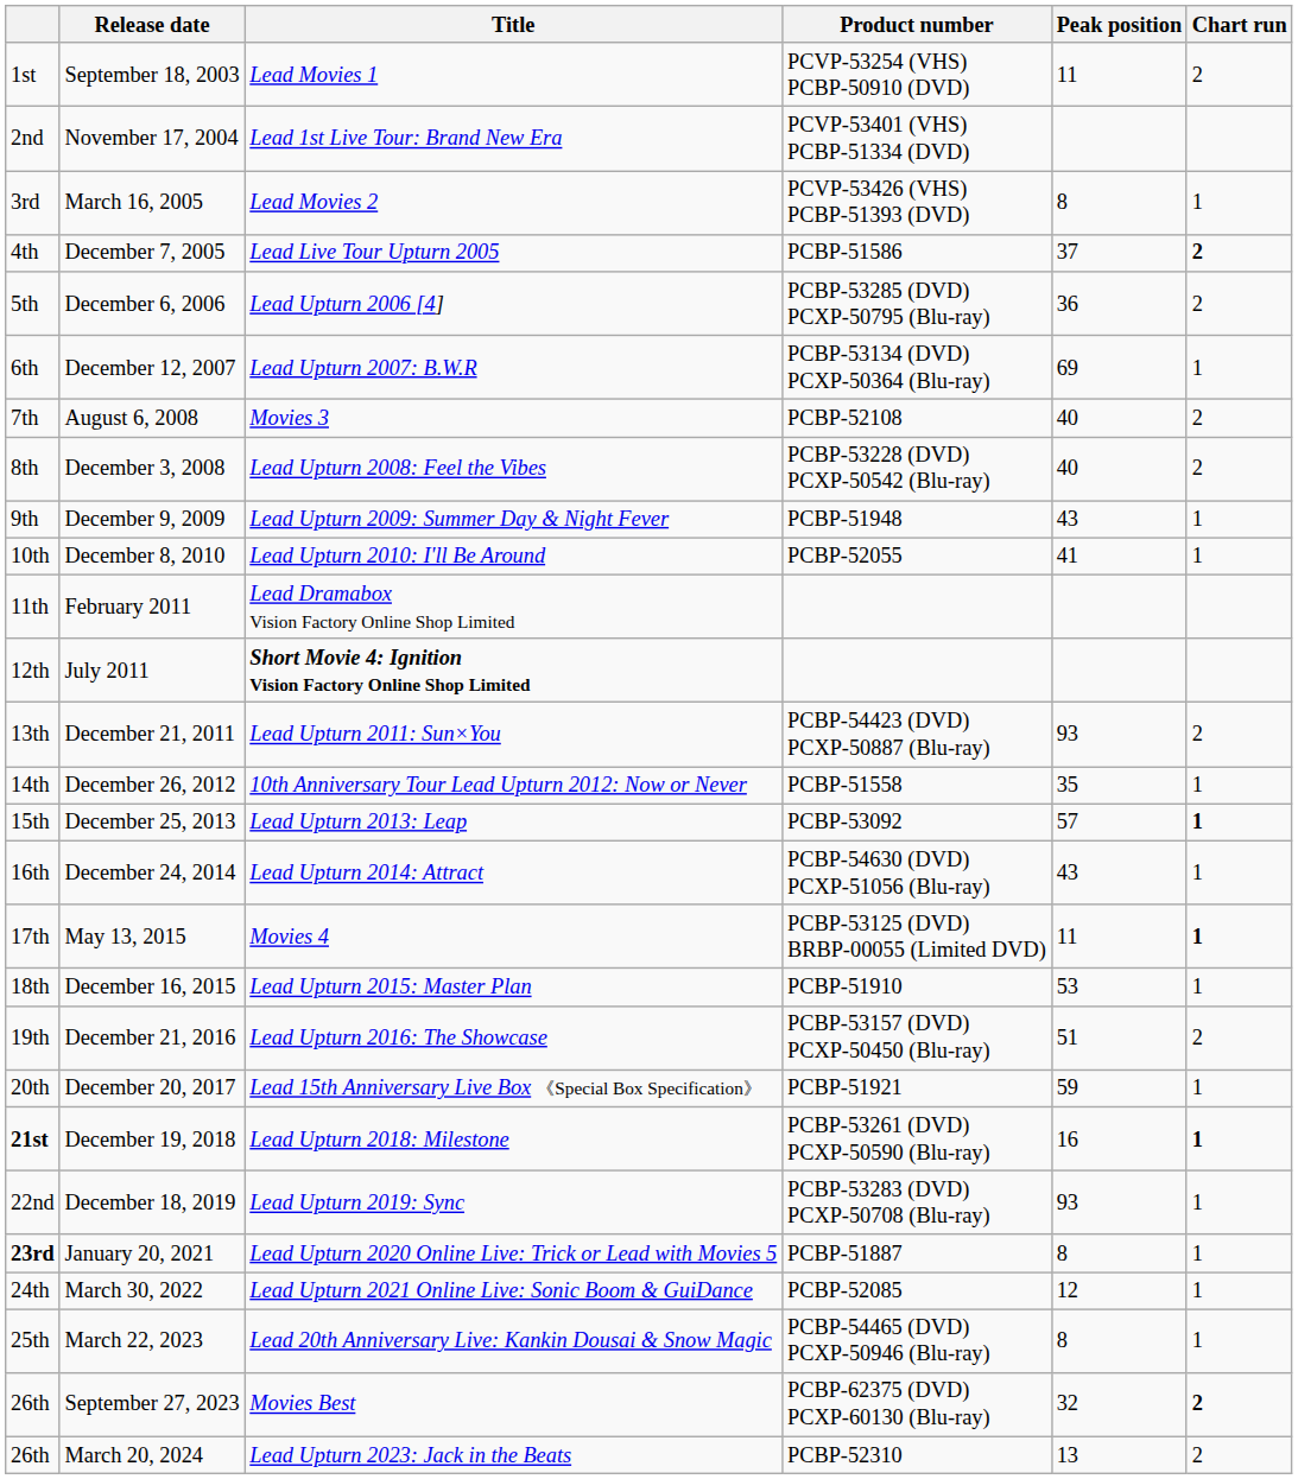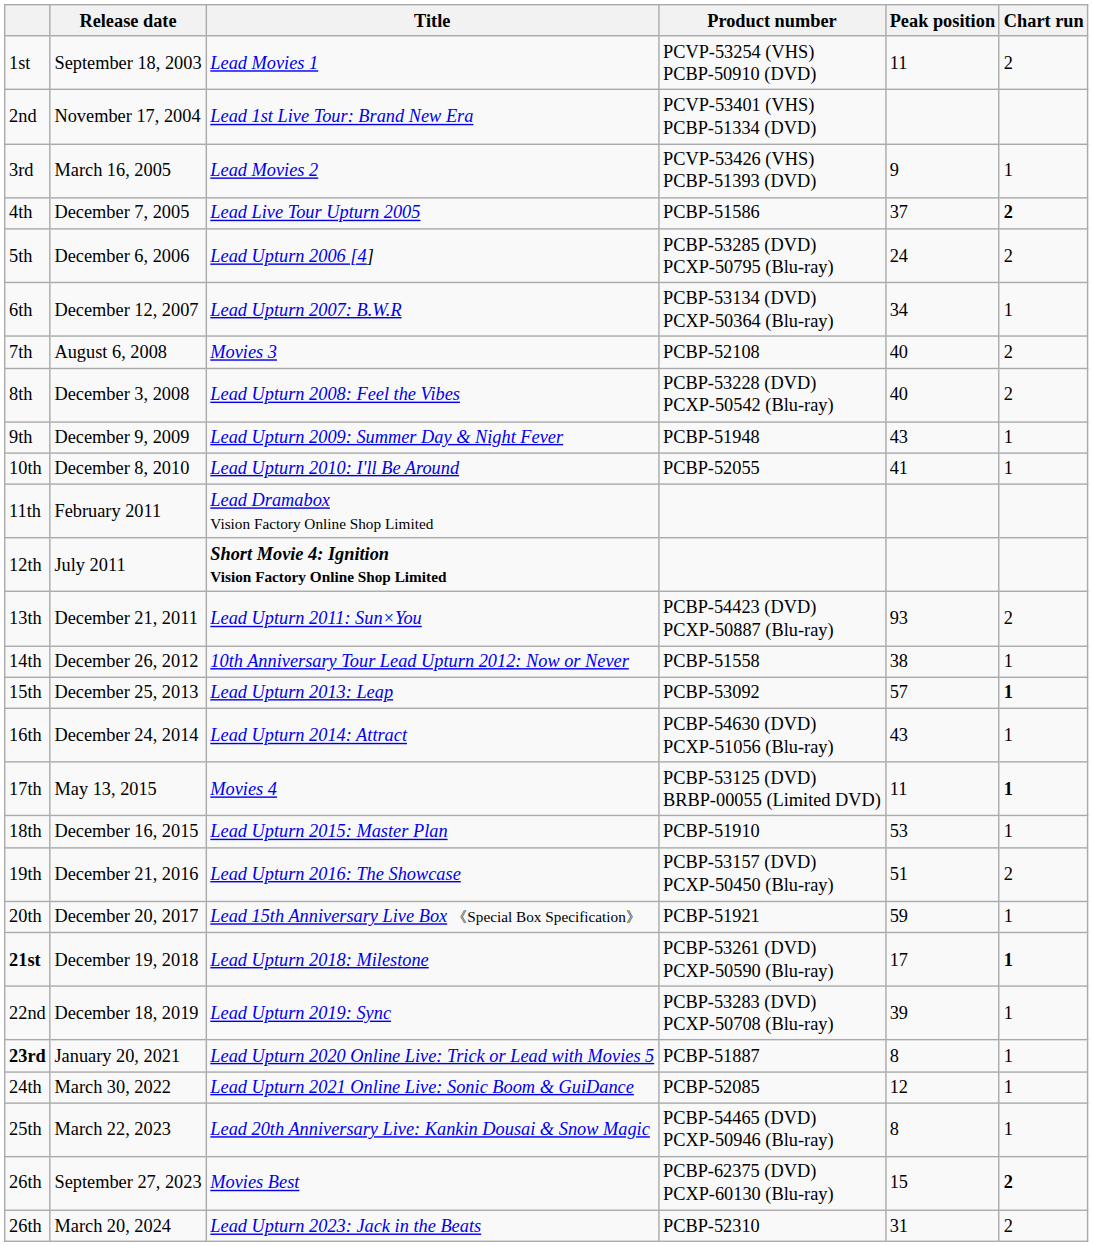 <table class="wikitable" style=font-size:small>
 <tr>
 <th> </th>
 <th>Release date</th>
 <th>Title</th>
 <th>Product number</th>
 <th>Peak position</th>
 <th>Chart run</th>
 </tr>
 <tr>
 <td>1st</td>
 <td>September 18, 2003</td>
 <td><em><a href='#'>Lead Movies 1</a></em></td>
 <td>PCVP-53254 (VHS)<br>PCBP-50910 (DVD)</td>
 <td>11</td>
 <td>2</td>
 </tr>
 <tr>
 <td>2nd</td>
 <td>November 17, 2004</td>
 <td><em><a href='#'>Lead 1st Live Tour: Brand New Era</a></em></td>
 <td>PCVP-53401 (VHS)<br>PCBP-51334 (DVD)</td>
 <td></td>
 <td></td>
 </tr>
 <tr>
 <td>3rd</td>
 <td>March 16, 2005</td>
 <td><em><a href='#'>Lead Movies 2</a></em></td>
 <td>PCVP-53426 (VHS)<br>PCBP-51393 (DVD)</td>
-<td>8</td>
+<td>9</td>
 <td>1</td>
 </tr>
 <tr>
 <td>4th</td>
 <td>December 7, 2005</td>
 <td><em><a href='#'>Lead Live Tour Upturn 2005</a></em></td>
 <td>PCBP-51586</td>
 <td>37</td>
 <td><strong>2</strong></td>
 </tr>
 <tr>
 <td>5th</td>
 <td>December 6, 2006</td>
 <td><em><a href='#'>Lead Upturn 2006 [4</a>]</em></td>
 <td>PCBP-53285 (DVD)<br>PCXP-50795 (Blu-ray)</td>
-<td>36</td>
+<td>24</td>
 <td>2</td>
 </tr>
 <tr>
 <td>6th</td>
 <td>December 12, 2007</td>
 <td><em><a href='#'>Lead Upturn 2007: B.W.R</a></em></td>
 <td>PCBP-53134 (DVD)<br>PCXP-50364 (Blu-ray)</td>
-<td>69</td>
+<td>34</td>
 <td>1</td>
 </tr>
 <tr>
 <td>7th</td>
 <td>August 6, 2008</td>
 <td><em><a href='#'>Movies 3</a></em></td>
 <td>PCBP-52108</td>
 <td>40</td>
 <td>2</td>
 </tr>
 <tr>
 <td>8th</td>
 <td>December 3, 2008</td>
 <td><em><a href='#'>Lead Upturn 2008: Feel the Vibes</a></em></td>
 <td>PCBP-53228 (DVD)<br>PCXP-50542 (Blu-ray)</td>
 <td>40</td>
 <td>2</td>
 </tr>
 <tr>
 <td>9th</td>
 <td>December 9, 2009</td>
 <td><em><a href='#'>Lead Upturn 2009: Summer Day & Night Fever</a></em></td>
 <td>PCBP-51948</td>
 <td>43</td>
 <td>1</td>
 </tr>
 <tr>
 <td>10th</td>
 <td>December 8, 2010</td>
 <td><em><a href='#'>Lead Upturn 2010: I'll Be Around</a></em></td>
 <td>PCBP-52055</td>
 <td>41</td>
 <td>1</td>
 </tr>
 <tr>
 <td>11th</td>
 <td>February 2011</td>
 <td><em><a href='#'>Lead Dramabox</a></em><br><small>Vision Factory Online Shop Limited</small></td>
 <td></td>
 <td></td>
 <td></td>
 </tr>
 <tr>
 <td>12th</td>
 <td>July 2011</td>
 <td><strong><em>Short Movie 4: Ignition</em><br><small>Vision Factory Online Shop Limited</small></strong></td>
 <td></td>
 <td></td>
 <td></td>
 </tr>
 <tr>
 <td>13th</td>
 <td>December 21, 2011</td>
 <td><em><a href='#'>Lead Upturn 2011: Sun×You</a></em></td>
 <td>PCBP-54423 (DVD)<br>PCXP-50887 (Blu-ray)</td>
 <td>93</td>
 <td>2</td>
 </tr>
 <tr>
 <td>14th</td>
 <td>December 26, 2012</td>
 <td><em><a href='#'>10th Anniversary Tour Lead Upturn 2012: Now or Never</a></em></td>
 <td>PCBP-51558</td>
-<td>35</td>
+<td>38</td>
 <td>1</td>
 </tr>
 <tr>
 <td>15th</td>
 <td>December 25, 2013</td>
 <td><em><a href='#'>Lead Upturn 2013: Leap</a></em></td>
 <td>PCBP-53092</td>
 <td>57</td>
 <td><strong>1</strong></td>
 </tr>
 <tr>
 <td>16th</td>
 <td>December 24, 2014</td>
 <td><em><a href='#'>Lead Upturn 2014: Attract</a></em></td>
 <td>PCBP-54630 (DVD)<br>PCXP-51056 (Blu-ray)</td>
 <td>43</td>
 <td>1</td>
 </tr>
 <tr>
 <td>17th</td>
 <td>May 13, 2015</td>
 <td><em><a href='#'>Movies 4</a></em></td>
 <td>PCBP-53125 (DVD)<br>BRBP-00055 (Limited DVD)</td>
 <td>11</td>
 <td><strong>1</strong></td>
 </tr>
 <tr>
 <td>18th</td>
 <td>December 16, 2015</td>
 <td><em><a href='#'>Lead Upturn 2015: Master Plan</a></em></td>
 <td>PCBP-51910</td>
 <td>53</td>
 <td>1</td>
 </tr>
 <tr>
 <td>19th</td>
 <td>December 21, 2016</td>
 <td><em><a href='#'>Lead Upturn 2016: The Showcase</a></em></td>
 <td>PCBP-53157 (DVD)<br>PCXP-50450 (Blu-ray)</td>
 <td>51</td>
 <td>2</td>
 </tr>
 <tr>
 <td>20th</td>
 <td>December 20, 2017</td>
 <td><em><a href='#'>Lead 15th Anniversary Live Box</a></em> <small>《Special Box Specification》</small></td>
 <td>PCBP-51921</td>
 <td>59</td>
 <td>1</td>
 </tr>
 <tr>
 <td><strong>21st</strong></td>
 <td>December 19, 2018</td>
 <td><em><a href='#'>Lead Upturn 2018: Milestone</a></em></td>
 <td>PCBP-53261 (DVD)<br>PCXP-50590 (Blu-ray)</td>
-<td>16</td>
+<td>17</td>
 <td><strong>1</strong></td>
 </tr>
 <tr>
 <td>22nd</td>
 <td>December 18, 2019</td>
 <td><em><a href='#'>Lead Upturn 2019: Sync</a></em></td>
 <td>PCBP-53283 (DVD)<br>PCXP-50708 (Blu-ray)</td>
-<td>93</td>
+<td>39</td>
 <td>1</td>
 </tr>
 <tr>
 <td><strong>23rd</strong></td>
 <td>January 20, 2021</td>
 <td><em><a href='#'>Lead Upturn 2020 Online Live: Trick or Lead with Movies 5</a></em></td>
 <td>PCBP-51887</td>
 <td>8</td>
 <td>1</td>
 </tr>
 <tr>
 <td>24th</td>
 <td>March 30, 2022</td>
 <td><em><a href='#'>Lead Upturn 2021 Online Live: Sonic Boom & GuiDance</a></em></td>
 <td>PCBP-52085</td>
 <td>12</td>
 <td>1</td>
 </tr>
 <tr>
 <td>25th</td>
 <td>March 22, 2023</td>
 <td><em><a href='#'>Lead 20th Anniversary Live: Kankin Dousai & Snow Magic</a></em></td>
 <td>PCBP-54465 (DVD)<br>PCXP-50946 (Blu-ray)</td>
 <td>8</td>
 <td>1</td>
 </tr>
 <tr>
 <td>26th</td>
 <td>September 27, 2023</td>
 <td><em><a href='#'>Movies Best</a></em></td>
 <td>PCBP-62375 (DVD)<br>PCXP-60130 (Blu-ray)</td>
-<td>32</td>
+<td>15</td>
 <td><strong>2</strong></td>
 </tr>
 <tr>
 <td>26th</td>
 <td>March 20, 2024</td>
 <td><em><a href='#'>Lead Upturn 2023: Jack in the Beats</a></em></td>
 <td>PCBP-52310</td>
-<td>13</td>
+<td>31</td>
 <td>2</td>
 </tr>
 </table>
